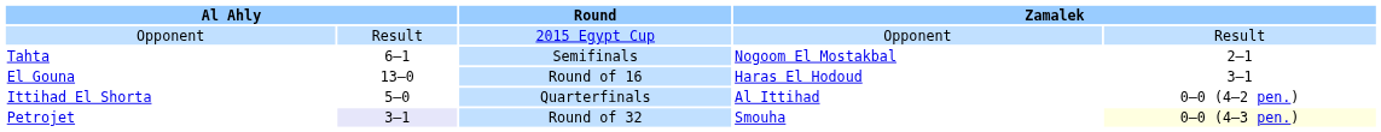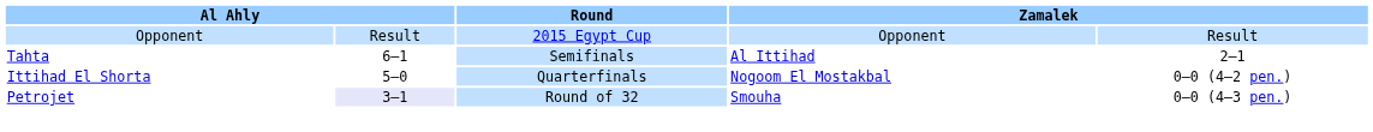 <table style="width:100%; text-align:center;">
 <tr style="vertical-align:top; background:#9cf;">
 <th colspan=2 style="width:1*">Al Ahly</th>
 <th><strong>Round</strong></th>
 <th colspan=2 style="width:1*">Zamalek</th>
 </tr>
 <tr style="vertical-align:top; background:#c1e0ff;">
 <td>Opponent</td>
 <td>Result</td>
 <td><a href='#'>2015 Egypt Cup</a></td>
 <td>Opponent</td>
 <td>Result</td>
 </tr>
 <tr>
 <td align=left><a href='#'>Tahta</a></td>
 <td>6–1</td>
 <td style="background:#c1e0ff;">Semifinals</td>
-<td align=left><a href='#'>Nogoom El Mostakbal</a></td>
+<td align=left><a href='#'>Al Ittihad</a></td>
 <td>2–1</td>
-</tr>
-<tr>
-<td align=left><a href='#'>El Gouna</a></td>
-<td>13–0</td>
-<td style="background:#c1e0ff;">Round of 16</td>
-<td align=left><a href='#'>Haras El Hodoud</a></td>
-<td>3–1</td>
 </tr>
 <tr>
 <td align=left><a href='#'>Ittihad El Shorta</a></td>
 <td>5–0</td>
 <td style="background:#c1e0ff;">Quarterfinals</td>
-<td align=left><a href='#'>Al Ittihad</a></td>
+<td align=left><a href='#'>Nogoom El Mostakbal</a></td>
 <td>0–0  (4–2 <a href='#'>pen.</a>)</td>
 </tr>
 <tr>
 <td align=left><a href='#'>Petrojet</a></td>
 <td style="background: lavender;">3–1</td>
 <td style="background:#c1e0ff;">Round of 32</td>
 <td align=left><a href='#'>Smouha</a></td>
-<td style="background: lightyellow;">0–0  (4–3 <a href='#'>pen.</a>)</td>
+<td>0–0  (4–3 <a href='#'>pen.</a>)</td>
 </tr>
 </table>
